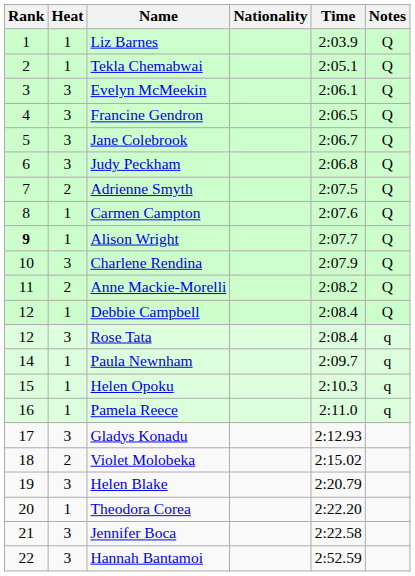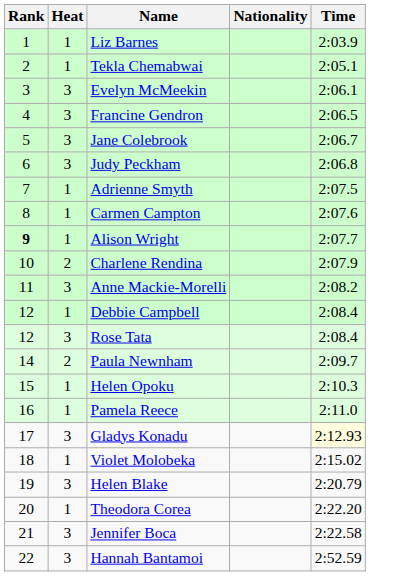 <table class="wikitable sortable" style="text-align:center">
 <tr>
 <th>Rank</th>
 <th>Heat</th>
 <th>Name</th>
 <th>Nationality</th>
 <th>Time</th>
-<th>Notes</th>
 </tr>
 <tr bgcolor=ccffcc>
 <td>1</td>
 <td>1</td>
 <td align=left><a href='#'>Liz Barnes</a></td>
 <td align=left></td>
 <td>2:03.9</td>
-<td>Q</td>
 </tr>
 <tr bgcolor=ccffcc>
 <td>2</td>
 <td>1</td>
 <td align=left><a href='#'>Tekla Chemabwai</a></td>
 <td align=left></td>
 <td>2:05.1</td>
-<td>Q</td>
 </tr>
 <tr bgcolor=ccffcc>
 <td>3</td>
 <td>3</td>
 <td align=left><a href='#'>Evelyn McMeekin</a></td>
 <td align=left></td>
 <td>2:06.1</td>
-<td>Q</td>
 </tr>
 <tr bgcolor=ccffcc>
 <td>4</td>
 <td>3</td>
 <td align=left><a href='#'>Francine Gendron</a></td>
 <td align=left></td>
 <td>2:06.5</td>
-<td>Q</td>
 </tr>
 <tr bgcolor=ccffcc>
 <td>5</td>
 <td>3</td>
 <td align=left><a href='#'>Jane Colebrook</a></td>
 <td align=left></td>
 <td>2:06.7</td>
-<td>Q</td>
 </tr>
 <tr bgcolor=ccffcc>
 <td>6</td>
 <td>3</td>
 <td align=left><a href='#'>Judy Peckham</a></td>
 <td align=left></td>
 <td>2:06.8</td>
-<td>Q</td>
 </tr>
 <tr bgcolor=ccffcc>
 <td>7</td>
-<td>2</td>
+<td>1</td>
 <td align=left><a href='#'>Adrienne Smyth</a></td>
 <td align=left></td>
 <td>2:07.5</td>
-<td>Q</td>
 </tr>
 <tr bgcolor=ccffcc>
 <td>8</td>
 <td>1</td>
 <td align=left><a href='#'>Carmen Campton</a></td>
 <td align=left></td>
 <td>2:07.6</td>
-<td>Q</td>
 </tr>
 <tr bgcolor=ccffcc>
 <td><strong>9</strong></td>
 <td>1</td>
 <td align=left><a href='#'>Alison Wright</a></td>
 <td align=left></td>
 <td>2:07.7</td>
-<td>Q</td>
 </tr>
 <tr bgcolor=ccffcc>
 <td>10</td>
-<td>3</td>
+<td>2</td>
 <td align=left><a href='#'>Charlene Rendina</a></td>
 <td align=left></td>
 <td>2:07.9</td>
-<td>Q</td>
 </tr>
 <tr bgcolor=ccffcc>
 <td>11</td>
-<td>2</td>
+<td>3</td>
 <td align=left><a href='#'>Anne Mackie-Morelli</a></td>
 <td align=left></td>
 <td>2:08.2</td>
-<td>Q</td>
 </tr>
 <tr bgcolor=ccffcc>
 <td>12</td>
 <td>1</td>
 <td align=left><a href='#'>Debbie Campbell</a></td>
 <td align=left></td>
 <td>2:08.4</td>
-<td>Q</td>
 </tr>
 <tr bgcolor=ddffdd>
 <td>12</td>
 <td>3</td>
 <td align=left><a href='#'>Rose Tata</a></td>
 <td align=left></td>
 <td>2:08.4</td>
-<td>q</td>
 </tr>
 <tr bgcolor=ddffdd>
 <td>14</td>
-<td>1</td>
+<td>2</td>
 <td align=left><a href='#'>Paula Newnham</a></td>
 <td align=left></td>
 <td>2:09.7</td>
-<td>q</td>
 </tr>
 <tr bgcolor=ddffdd>
 <td>15</td>
 <td>1</td>
 <td align=left><a href='#'>Helen Opoku</a></td>
 <td align=left></td>
 <td>2:10.3</td>
-<td>q</td>
 </tr>
 <tr bgcolor=ddffdd>
 <td>16</td>
 <td>1</td>
 <td align=left><a href='#'>Pamela Reece</a></td>
 <td align=left></td>
 <td>2:11.0</td>
-<td>q</td>
 </tr>
 <tr>
 <td>17</td>
 <td>3</td>
 <td align=left><a href='#'>Gladys Konadu</a></td>
 <td align=left></td>
-<td>2:12.93</td>
-<td></td>
+<td style="background: lightyellow;">2:12.93</td>
 </tr>
 <tr>
 <td>18</td>
-<td>2</td>
+<td>1</td>
 <td align=left><a href='#'>Violet Molobeka</a></td>
 <td align=left></td>
 <td>2:15.02</td>
-<td></td>
 </tr>
 <tr>
 <td>19</td>
 <td>3</td>
 <td align=left><a href='#'>Helen Blake</a></td>
 <td align=left></td>
 <td>2:20.79</td>
-<td></td>
 </tr>
 <tr>
 <td>20</td>
 <td>1</td>
 <td align=left><a href='#'>Theodora Corea</a></td>
 <td align=left></td>
 <td>2:22.20</td>
-<td></td>
 </tr>
 <tr>
 <td>21</td>
 <td>3</td>
 <td align=left><a href='#'>Jennifer Boca</a></td>
 <td align=left></td>
 <td>2:22.58</td>
-<td></td>
 </tr>
 <tr>
 <td>22</td>
 <td>3</td>
 <td align=left><a href='#'>Hannah Bantamoi</a></td>
 <td align=left></td>
 <td>2:52.59</td>
-<td></td>
 </tr>
 </table>
